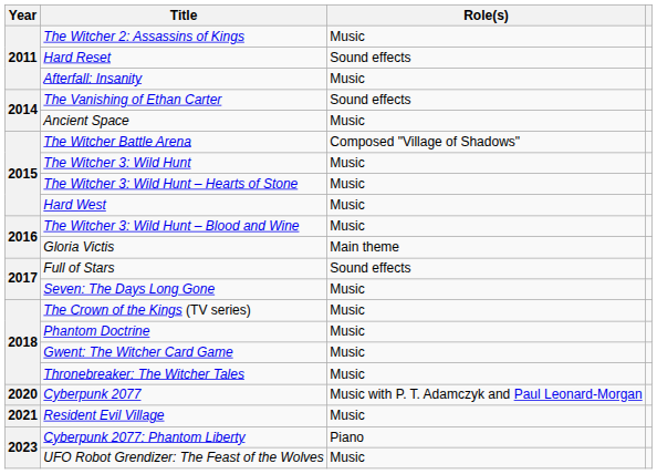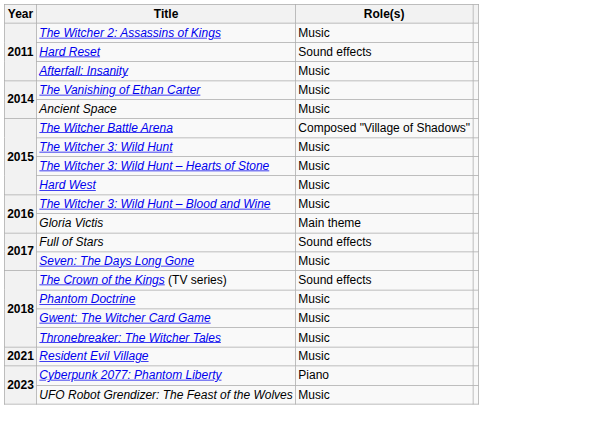 <table class="wikitable sortable">
 <tr>
 <th>Year</th>
 <th>Title</th>
 <th class="unsortable">Role(s)</th>
 <th class="unsortable"></th>
 </tr>
 <tr>
 <th rowspan="3">2011</th>
 <td><em><a href='#'>The Witcher 2: Assassins of Kings</a></em></td>
 <td>Music</td>
 <td></td>
 </tr>
 <tr>
 <td><em><a href='#'>Hard Reset</a></em></td>
 <td>Sound effects</td>
 <td></td>
 </tr>
 <tr>
 <td><em><a href='#'>Afterfall: Insanity</a></em></td>
 <td>Music</td>
 <td></td>
 </tr>
 <tr>
 <th rowspan="2">2014</th>
 <td><em><a href='#'>The Vanishing of Ethan Carter</a></em></td>
-<td>Sound effects</td>
+<td>Music</td>
 <td></td>
 </tr>
 <tr>
 <td><em>Ancient Space</em></td>
 <td>Music</td>
 <td></td>
 </tr>
 <tr>
 <th rowspan="4">2015</th>
 <td><em><a href='#'>The Witcher Battle Arena</a></em></td>
 <td>Composed "Village of Shadows"</td>
 <td></td>
 </tr>
 <tr>
 <td><em><a href='#'>The Witcher 3: Wild Hunt</a></em></td>
 <td>Music</td>
 <td></td>
 </tr>
 <tr>
 <td><em><a href='#'>The Witcher 3: Wild Hunt – Hearts of Stone</a></em></td>
 <td>Music</td>
 <td></td>
 </tr>
 <tr>
 <td><em><a href='#'>Hard West</a></em></td>
 <td>Music</td>
 <td></td>
 </tr>
 <tr>
 <th rowspan="2">2016</th>
 <td><em><a href='#'>The Witcher 3: Wild Hunt – Blood and Wine</a></em></td>
 <td>Music</td>
 <td></td>
 </tr>
 <tr>
 <td><em>Gloria Victis</em></td>
 <td>Main theme</td>
 <td></td>
 </tr>
 <tr>
 <th rowspan="2">2017</th>
 <td><em>Full of Stars</em></td>
 <td>Sound effects</td>
 <td></td>
 </tr>
 <tr>
 <td><em><a href='#'>Seven: The Days Long Gone</a></em></td>
 <td>Music</td>
 <td></td>
 </tr>
 <tr>
 <th rowspan="4">2018</th>
 <td><em><a href='#'>The Crown of the Kings</a></em> (TV series)</td>
-<td>Music</td>
+<td>Sound effects</td>
 <td></td>
 </tr>
 <tr>
 <td><em><a href='#'>Phantom Doctrine</a></em></td>
 <td>Music</td>
 <td></td>
 </tr>
 <tr>
 <td><em><a href='#'>Gwent: The Witcher Card Game</a></em></td>
 <td>Music</td>
 <td></td>
 </tr>
 <tr>
 <td><em><a href='#'>Thronebreaker: The Witcher Tales</a></em></td>
 <td>Music</td>
-<td></td>
-</tr>
-<tr>
-<th>2020</th>
-<td><em><a href='#'>Cyberpunk 2077</a></em></td>
-<td>Music with P. T. Adamczyk and <a href='#'>Paul Leonard-Morgan</a></td>
 <td></td>
 </tr>
 <tr>
 <th>2021</th>
 <td><em><a href='#'>Resident Evil Village</a></em></td>
 <td>Music</td>
 <td></td>
 </tr>
 <tr>
 <th rowspan="2">2023</th>
 <td><em><a href='#'>Cyberpunk 2077: Phantom Liberty</a></em></td>
 <td>Piano</td>
 <td></td>
 </tr>
 <tr>
 <td><em>UFO Robot Grendizer: The Feast of the Wolves</em></td>
 <td>Music</td>
 <td></td>
 </tr>
 </table>
